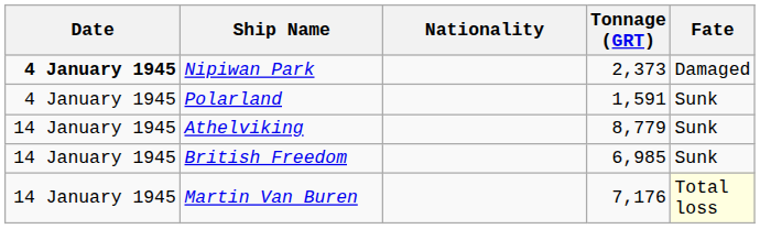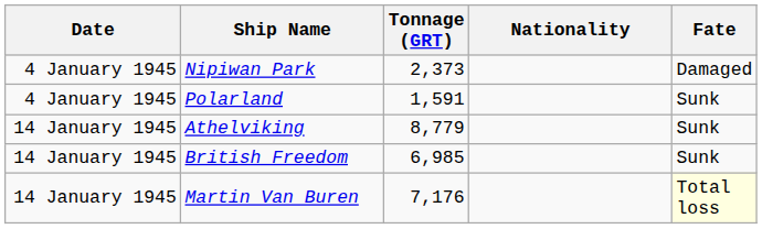 <table class="wikitable sortable">
 <tr>
 <th width="120px">Date</th>
 <th width="140px">Ship Name</th>
+<th width="25px">Tonnage (<a href='#'>GRT</a>)</th>
 <th width="140px">Nationality</th>
-<th width="25px">Tonnage (<a href='#'>GRT</a>)</th>
 <th width="50px">Fate</th>
 </tr>
 <tr>
-<td align="right"><strong>4 January 1945</strong></td>
+<td align="right">4 January 1945</td>
 <td align="left"><a href='#'><em>Nipiwan Park</em></a></td>
+<td align="right">2,373</td>
 <td align="left"></td>
-<td align="right">2,373</td>
 <td align="left">Damaged</td>
 </tr>
 <tr>
 <td align="right">4 January 1945</td>
 <td align="left"><a href='#'><em>Polarland</em></a></td>
+<td align="right">1,591</td>
 <td align="left"></td>
-<td align="right">1,591</td>
 <td align="left">Sunk</td>
 </tr>
 <tr>
 <td align="right">14 January 1945</td>
 <td align="left"><a href='#'><em>Athelviking</em></a></td>
+<td align="right">8,779</td>
 <td align="left"></td>
-<td align="right">8,779</td>
 <td align="left">Sunk</td>
 </tr>
 <tr>
 <td align="right">14 January 1945</td>
 <td align="left"><a href='#'><em>British Freedom</em></a></td>
+<td align="right">6,985</td>
 <td align="left"></td>
-<td align="right">6,985</td>
 <td align="left">Sunk</td>
 </tr>
 <tr>
 <td align="right">14 January 1945</td>
 <td align="left"><a href='#'><em>Martin Van Buren</em></a></td>
+<td align="right">7,176</td>
 <td align="left"></td>
-<td align="right">7,176</td>
 <td align="left" style="background: lightyellow;">Total loss</td>
 </tr>
 </table>
